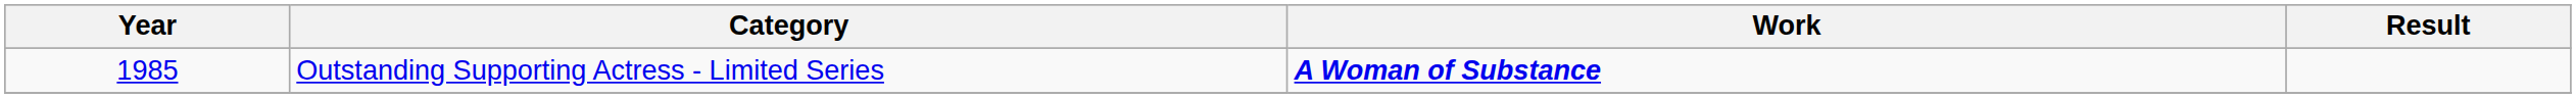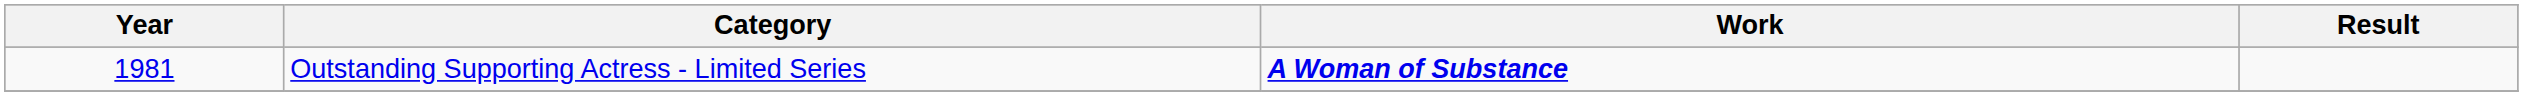 <table class="wikitable" width="75%" cellpadding="5">
 <tr>
 <th width="10%">Year</th>
 <th width="35%">Category</th>
 <th width="35%">Work</th>
 <th width="10%">Result</th>
 </tr>
 <tr>
-<td style="text-align:center;"><a href='#'>1985</a></td>
+<td style="text-align:center;"><a href='#'>1981</a></td>
 <td><a href='#'>Outstanding Supporting Actress - Limited Series</a></td>
 <td><strong><em><a href='#'>A Woman of Substance</a></em></strong></td>
 <td></td>
 </tr>
 <tr>
 </tr>
 </table>
